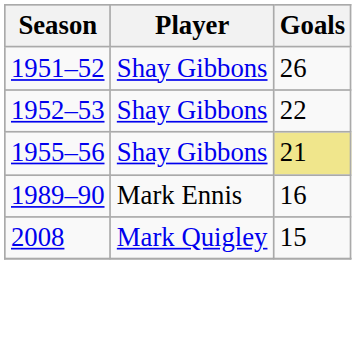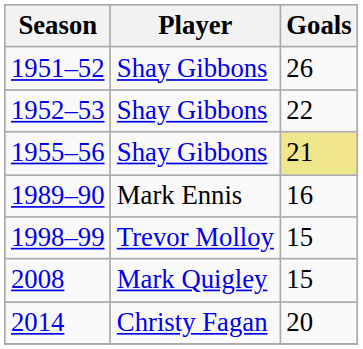 <table class="wikitable">
 <tr>
 <th>Season</th>
 <th>Player</th>
 <th>Goals</th>
 </tr>
 <tr>
 <td><a href='#'>1951–52</a></td>
 <td> <a href='#'>Shay Gibbons</a></td>
 <td>26</td>
 </tr>
 <tr>
 <td><a href='#'>1952–53</a></td>
 <td> <a href='#'>Shay Gibbons</a></td>
 <td>22</td>
 </tr>
 <tr>
 <td><a href='#'>1955–56</a></td>
 <td> <a href='#'>Shay Gibbons</a></td>
 <td style="background: khaki;">21</td>
 </tr>
 <tr>
 <td><a href='#'>1989–90</a></td>
 <td> Mark Ennis</td>
 <td>16</td>
 </tr>
 <tr>
+<td><a href='#'>1998–99</a></td>
+<td> <a href='#'>Trevor Molloy</a></td>
+<td>15</td>
+</tr>
+<tr>
 <td><a href='#'>2008</a></td>
 <td> <a href='#'>Mark Quigley</a></td>
 <td>15</td>
 </tr>
 <tr>
+<td><a href='#'>2014</a></td>
+<td> <a href='#'>Christy Fagan</a></td>
+<td>20</td>
+</tr>
+<tr>
 </tr>
 </table>
